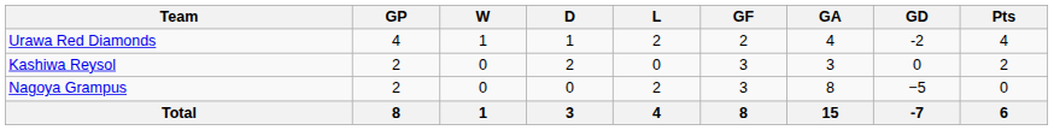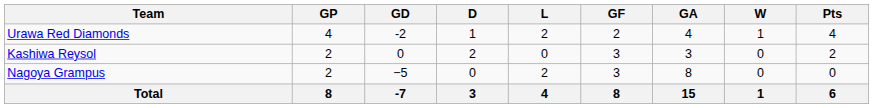 <table width=70% class="wikitable sortable" style="text-align:center">
 <tr>
 <th width=20%>Team</th>
 <th width=5%>GP</th>
-<th width=5%>W</th>
+<th width=5%>GD</th>
 <th width=5%>D</th>
 <th width=5%>L</th>
 <th width=5%>GF</th>
 <th width=5%>GA</th>
-<th width=5%>GD</th>
+<th width=5%>W</th>
 <th width=5%>Pts</th>
 </tr>
 <tr>
 <td align=left> <a href='#'>Urawa Red Diamonds</a></td>
 <td>4</td>
-<td>1</td>
+<td>-2</td>
 <td>1</td>
 <td>2</td>
 <td>2</td>
 <td>4</td>
-<td>-2</td>
+<td>1</td>
 <td>4</td>
 </tr>
 <tr>
 <td align=left> <a href='#'>Kashiwa Reysol</a></td>
 <td>2</td>
 <td>0</td>
 <td>2</td>
 <td>0</td>
 <td>3</td>
 <td>3</td>
 <td>0</td>
 <td>2</td>
 </tr>
 <tr>
 <td align=left> <a href='#'>Nagoya Grampus</a></td>
 <td>2</td>
-<td>0</td>
+<td>−5</td>
 <td>0</td>
 <td>2</td>
 <td>3</td>
 <td>8</td>
-<td>−5</td>
+<td>0</td>
 <td>0</td>
 </tr>
 <tr style="font-weight:bold">
 <th>Total</th>
 <th>8</th>
-<th>1</th>
+<th>-7</th>
 <th>3</th>
 <th>4</th>
 <th>8</th>
 <th>15</th>
-<th>-7</th>
+<th>1</th>
 <th>6</th>
 </tr>
 </table>
